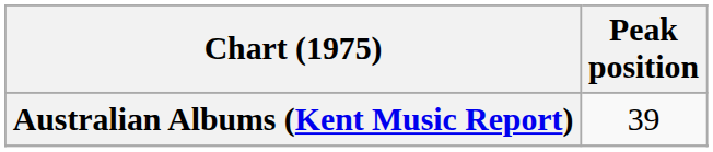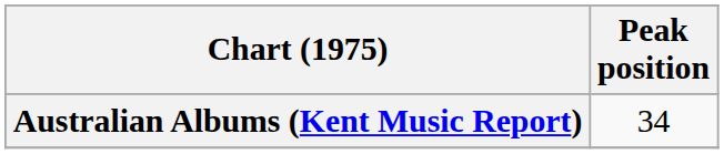 <table class="wikitable sortable plainrowheaders" style="text-align:center;">
 <tr>
 <th scope="col">Chart (1975)</th>
 <th scope="col">Peak<br>position</th>
 </tr>
 <tr>
 <th scope="row">Australian Albums (<a href='#'>Kent Music Report</a>)</th>
-<td>39</td>
+<td>34</td>
 </tr>
 <tr>
 </tr>
 <tr>
 </tr>
 <tr>
 </tr>
 </table>
